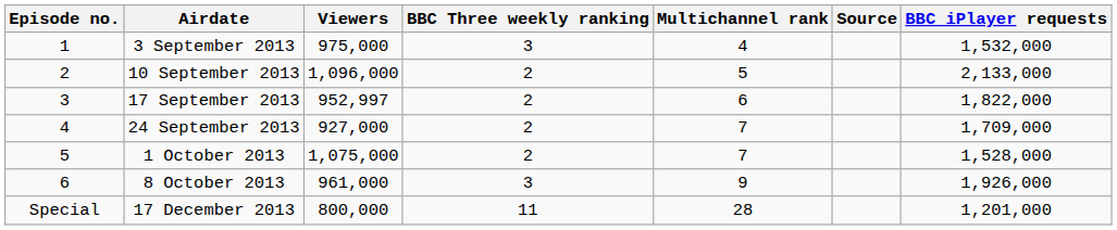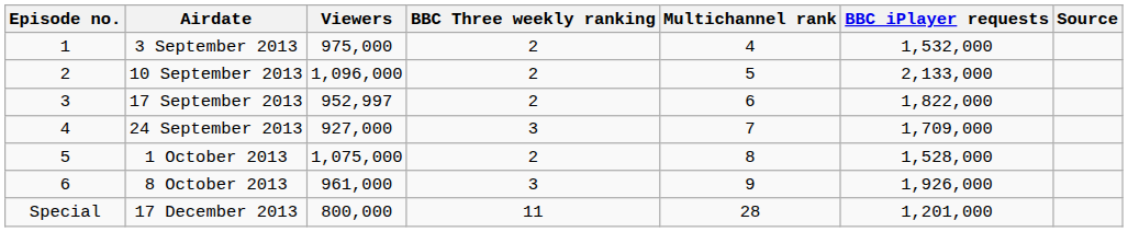 <table class="wikitable" style="text-align:center;">
 <tr>
 <th>Episode no.</th>
 <th>Airdate</th>
 <th>Viewers</th>
 <th>BBC Three weekly ranking</th>
 <th>Multichannel rank</th>
+<th><a href='#'>BBC iPlayer</a> requests</th>
 <th>Source</th>
-<th><a href='#'>BBC iPlayer</a> requests</th>
 </tr>
 <tr>
 <td>1</td>
 <td>3 September 2013</td>
 <td>975,000</td>
-<td>3</td>
+<td>2</td>
 <td>4</td>
+<td>1,532,000</td>
 <td></td>
-<td>1,532,000</td>
 </tr>
 <tr>
 <td>2</td>
 <td>10 September 2013</td>
 <td>1,096,000</td>
 <td>2</td>
 <td>5</td>
+<td>2,133,000</td>
 <td></td>
-<td>2,133,000</td>
 </tr>
 <tr>
 <td>3</td>
 <td>17 September 2013</td>
 <td>952,997</td>
 <td>2</td>
 <td>6</td>
+<td>1,822,000</td>
 <td></td>
-<td>1,822,000</td>
 </tr>
 <tr>
 <td>4</td>
 <td>24 September 2013</td>
 <td>927,000</td>
-<td>2</td>
+<td>3</td>
 <td>7</td>
+<td>1,709,000</td>
 <td></td>
-<td>1,709,000</td>
 </tr>
 <tr>
 <td>5</td>
 <td>1 October 2013</td>
 <td>1,075,000</td>
 <td>2</td>
-<td>7</td>
+<td>8</td>
+<td>1,528,000</td>
 <td></td>
-<td>1,528,000</td>
 </tr>
 <tr>
 <td>6</td>
 <td>8 October 2013</td>
 <td>961,000</td>
 <td>3</td>
 <td>9</td>
+<td>1,926,000</td>
 <td></td>
-<td>1,926,000</td>
 </tr>
 <tr>
 <td>Special</td>
 <td>17 December 2013</td>
 <td>800,000</td>
 <td>11</td>
 <td>28</td>
+<td>1,201,000</td>
 <td></td>
-<td>1,201,000</td>
 </tr>
 </table>
